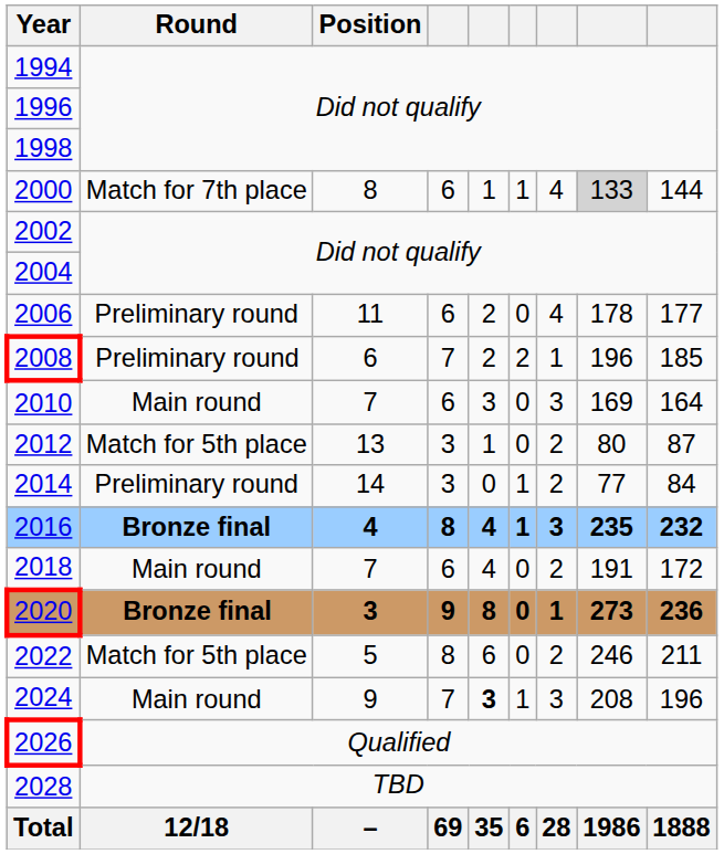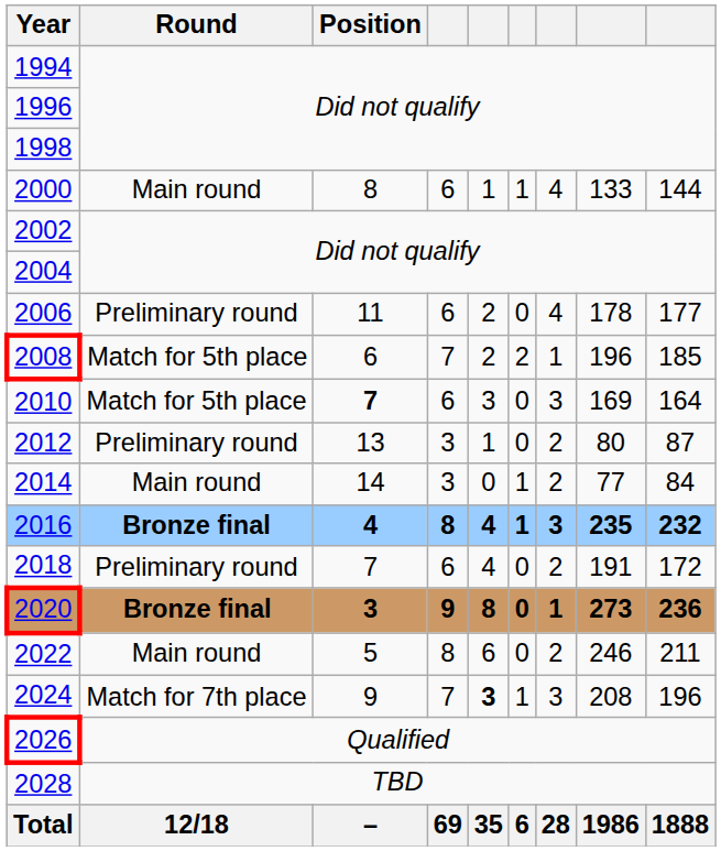 <table class="wikitable" style="text-align: center;">
 <tr>
 <th>Year</th>
 <th>Round</th>
 <th>Position</th>
 <th></th>
 <th></th>
 <th></th>
 <th></th>
 <th></th>
 <th></th>
 </tr>
 <tr>
 <td> <a href='#'>1994</a></td>
 <td colspan="8" rowspan="3"><em>Did not qualify</em></td>
 </tr>
 <tr>
 <td> <a href='#'>1996</a></td>
 </tr>
 <tr>
 <td> <a href='#'>1998</a></td>
 </tr>
 <tr>
 <td> <a href='#'>2000</a></td>
-<td>Match for 7th place</td>
+<td>Main round</td>
 <td>8</td>
 <td>6</td>
 <td>1</td>
 <td>1</td>
 <td>4</td>
-<td style="background: lightgrey;">133</td>
+<td>133</td>
 <td>144</td>
 </tr>
 <tr>
 <td> <a href='#'>2002</a></td>
 <td colspan="8" rowspan="2"><em>Did not qualify</em></td>
 </tr>
 <tr>
 <td> <a href='#'>2004</a></td>
 </tr>
 <tr>
 <td> <a href='#'>2006</a></td>
 <td>Preliminary round</td>
 <td>11</td>
 <td>6</td>
 <td>2</td>
 <td>0</td>
 <td>4</td>
 <td>178</td>
 <td>177</td>
 </tr>
 <tr>
 <td style="border: 3px solid red"> <a href='#'>2008</a></td>
-<td>Preliminary round</td>
+<td>Match for 5th place</td>
 <td>6</td>
 <td>7</td>
 <td>2</td>
 <td>2</td>
 <td>1</td>
 <td>196</td>
 <td>185</td>
 </tr>
 <tr>
 <td> <a href='#'>2010</a></td>
-<td>Main round</td>
-<td>7</td>
+<td>Match for 5th place</td>
+<td><strong>7</strong></td>
 <td>6</td>
 <td>3</td>
 <td>0</td>
 <td>3</td>
 <td>169</td>
 <td>164</td>
 </tr>
 <tr>
 <td> <a href='#'>2012</a></td>
-<td>Match for 5th place</td>
+<td>Preliminary round</td>
 <td>13</td>
 <td>3</td>
 <td>1</td>
 <td>0</td>
 <td>2</td>
 <td>80</td>
 <td>87</td>
 </tr>
 <tr>
 <td> <a href='#'>2014</a></td>
-<td>Preliminary round</td>
+<td>Main round</td>
 <td>14</td>
 <td>3</td>
 <td>0</td>
 <td>1</td>
 <td>2</td>
 <td>77</td>
 <td>84</td>
 </tr>
 <tr style="background:#9acdff;">
 <td> <a href='#'>2016</a></td>
 <td><strong>Bronze final</strong></td>
 <td><strong>4</strong></td>
 <td><strong>8</strong></td>
 <td><strong>4</strong></td>
 <td><strong>1</strong></td>
 <td><strong>3</strong></td>
 <td><strong>235</strong></td>
 <td><strong>232</strong></td>
 </tr>
 <tr>
 <td> <a href='#'>2018</a></td>
-<td>Main round</td>
+<td>Preliminary round</td>
 <td>7</td>
 <td>6</td>
 <td>4</td>
 <td>0</td>
 <td>2</td>
 <td>191</td>
 <td>172</td>
 </tr>
 <tr style="background:#c96;">
 <td style="border: 3px solid red"><a href='#'>2020</a></td>
 <td><strong>Bronze final</strong></td>
 <td><strong>3</strong> </td>
 <td><strong>9</strong></td>
 <td><strong>8</strong></td>
 <td><strong>0</strong></td>
 <td><strong>1</strong></td>
 <td><strong>273</strong></td>
 <td><strong>236</strong></td>
 </tr>
 <tr>
 <td> <a href='#'>2022</a></td>
-<td>Match for 5th place</td>
+<td>Main round</td>
 <td>5</td>
 <td>8</td>
 <td>6</td>
 <td>0</td>
 <td>2</td>
 <td>246</td>
 <td>211</td>
 </tr>
 <tr>
 <td> <a href='#'>2024</a></td>
-<td>Main round</td>
+<td>Match for 7th place</td>
 <td>9</td>
 <td>7</td>
 <td><strong>3</strong></td>
 <td>1</td>
 <td>3</td>
 <td>208</td>
 <td>196</td>
 </tr>
 <tr>
 <td style="border: 3px solid red"> <a href='#'>2026</a></td>
 <td colspan="8"><em>Qualified</em></td>
 </tr>
 <tr>
 <td> <a href='#'>2028</a></td>
 <td colspan="8"><em>TBD</em></td>
 </tr>
 <tr>
 <th>Total</th>
 <th>12/18</th>
 <th>–</th>
 <th>69</th>
 <th>35</th>
 <th>6</th>
 <th>28</th>
 <th>1986</th>
 <th>1888</th>
 </tr>
 </table>
